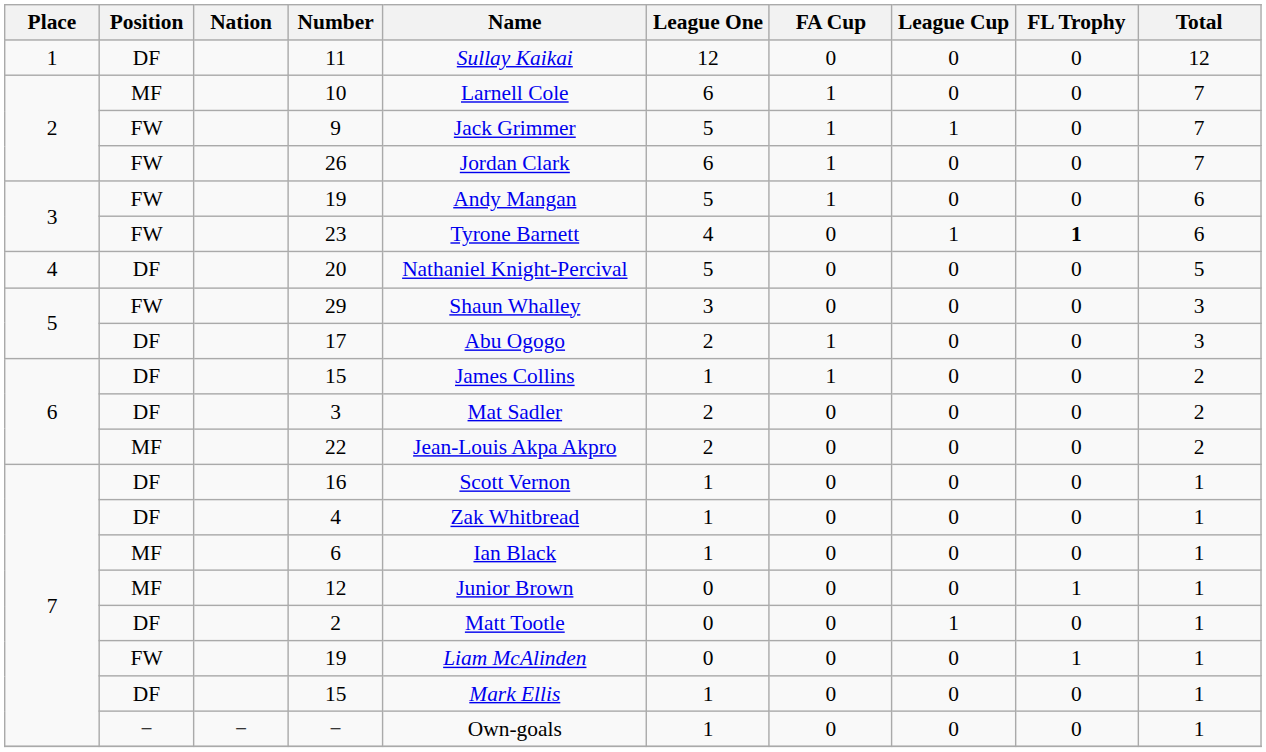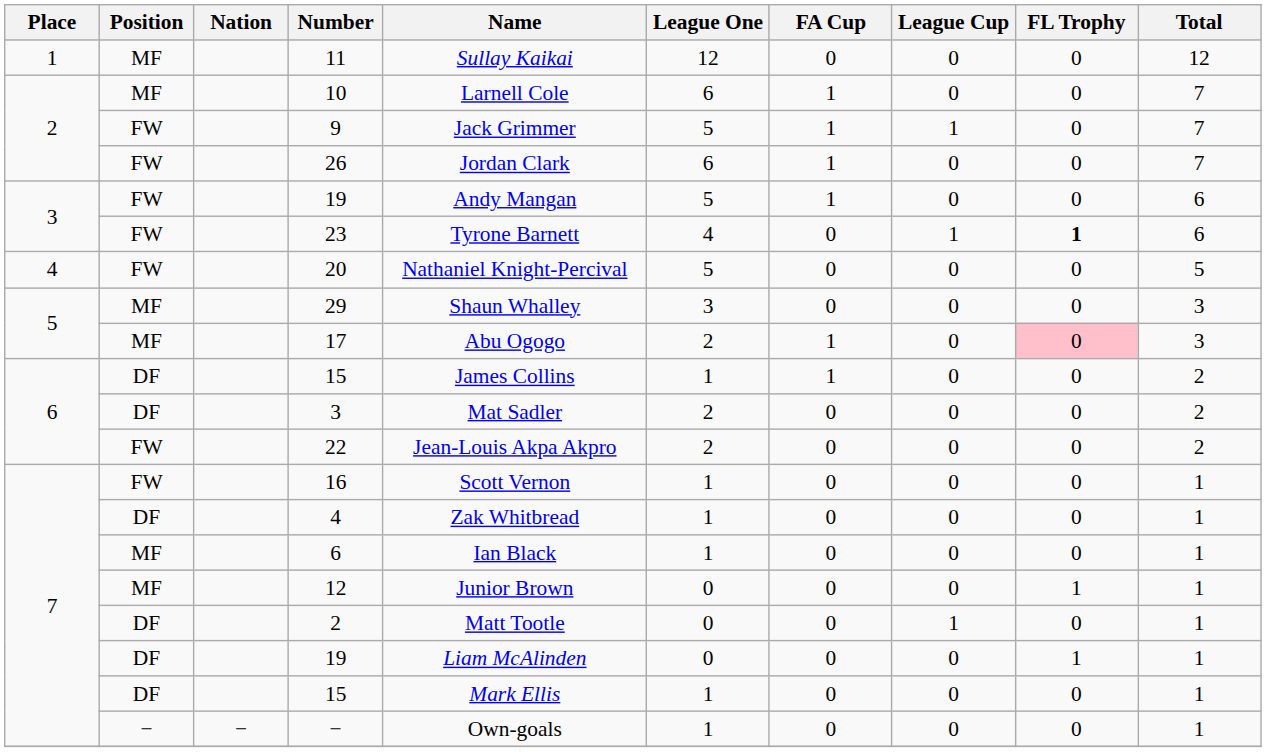 <table class="wikitable" style="font-size:95%;text-align:center">
 <tr>
 <th width=60>Place</th>
 <th width=60>Position</th>
 <th width=60>Nation</th>
 <th width=60>Number</th>
 <th width=180>Name</th>
 <th width=80>League One</th>
 <th width=80>FA Cup</th>
 <th width=80>League Cup</th>
 <th width=80>FL Trophy</th>
 <th width=80>Total</th>
 </tr>
 <tr>
 <td>1</td>
-<td>DF</td>
+<td>MF</td>
 <td></td>
 <td>11</td>
 <td><em><a href='#'>Sullay Kaikai</a></em></td>
 <td>12</td>
 <td>0</td>
 <td>0</td>
 <td>0</td>
 <td>12</td>
 </tr>
 <tr>
 <td rowspan="3">2</td>
 <td>MF</td>
 <td></td>
 <td>10</td>
 <td><a href='#'>Larnell Cole</a></td>
 <td>6</td>
 <td>1</td>
 <td>0</td>
 <td>0</td>
 <td>7</td>
 </tr>
 <tr>
 <td>FW</td>
 <td></td>
 <td>9</td>
 <td><a href='#'>Jack Grimmer</a></td>
 <td>5</td>
 <td>1</td>
 <td>1</td>
 <td>0</td>
 <td>7</td>
 </tr>
 <tr>
 <td>FW</td>
 <td></td>
 <td>26</td>
 <td><a href='#'>Jordan Clark</a></td>
 <td>6</td>
 <td>1</td>
 <td>0</td>
 <td>0</td>
 <td>7</td>
 </tr>
 <tr>
 <td rowspan="2">3</td>
 <td>FW</td>
 <td></td>
 <td>19</td>
 <td><a href='#'>Andy Mangan</a></td>
 <td>5</td>
 <td>1</td>
 <td>0</td>
 <td>0</td>
 <td>6</td>
 </tr>
 <tr>
 <td>FW</td>
 <td></td>
 <td>23</td>
 <td><a href='#'>Tyrone Barnett</a></td>
 <td>4</td>
 <td>0</td>
 <td>1</td>
 <td><strong>1</strong></td>
 <td>6</td>
 </tr>
 <tr>
 <td>4</td>
-<td>DF</td>
+<td>FW</td>
 <td></td>
 <td>20</td>
 <td><a href='#'>Nathaniel Knight-Percival</a></td>
 <td>5</td>
 <td>0</td>
 <td>0</td>
 <td>0</td>
 <td>5</td>
 </tr>
 <tr>
 <td rowspan="2">5</td>
-<td>FW</td>
+<td>MF</td>
 <td></td>
 <td>29</td>
 <td><a href='#'>Shaun Whalley</a></td>
 <td>3</td>
 <td>0</td>
 <td>0</td>
 <td>0</td>
 <td>3</td>
 </tr>
 <tr>
-<td>DF</td>
+<td>MF</td>
 <td></td>
 <td>17</td>
 <td><a href='#'>Abu Ogogo</a></td>
 <td>2</td>
 <td>1</td>
 <td>0</td>
-<td>0</td>
+<td style="background: pink;">0</td>
 <td>3</td>
 </tr>
 <tr>
 <td rowspan="3">6</td>
 <td>DF</td>
 <td></td>
 <td>15</td>
 <td><a href='#'>James Collins</a></td>
 <td>1</td>
 <td>1</td>
 <td>0</td>
 <td>0</td>
 <td>2</td>
 </tr>
 <tr>
 <td>DF</td>
 <td></td>
 <td>3</td>
 <td><a href='#'>Mat Sadler</a></td>
 <td>2</td>
 <td>0</td>
 <td>0</td>
 <td>0</td>
 <td>2</td>
 </tr>
 <tr>
-<td>MF</td>
+<td>FW</td>
 <td></td>
 <td>22</td>
 <td><a href='#'>Jean-Louis Akpa Akpro</a></td>
 <td>2</td>
 <td>0</td>
 <td>0</td>
 <td>0</td>
 <td>2</td>
 </tr>
 <tr>
 <td rowspan="8">7</td>
-<td>DF</td>
+<td>FW</td>
 <td></td>
 <td>16</td>
 <td><a href='#'>Scott Vernon</a></td>
 <td>1</td>
 <td>0</td>
 <td>0</td>
 <td>0</td>
 <td>1</td>
 </tr>
 <tr>
 <td>DF</td>
 <td></td>
 <td>4</td>
 <td><a href='#'>Zak Whitbread</a></td>
 <td>1</td>
 <td>0</td>
 <td>0</td>
 <td>0</td>
 <td>1</td>
 </tr>
 <tr>
 <td>MF</td>
 <td></td>
 <td>6</td>
 <td><a href='#'>Ian Black</a></td>
 <td>1</td>
 <td>0</td>
 <td>0</td>
 <td>0</td>
 <td>1</td>
 </tr>
 <tr>
 <td>MF</td>
 <td></td>
 <td>12</td>
 <td><a href='#'>Junior Brown</a></td>
 <td>0</td>
 <td>0</td>
 <td>0</td>
 <td>1</td>
 <td>1</td>
 </tr>
 <tr>
 <td>DF</td>
 <td></td>
 <td>2</td>
 <td><a href='#'>Matt Tootle</a></td>
 <td>0</td>
 <td>0</td>
 <td>1</td>
 <td>0</td>
 <td>1</td>
 </tr>
 <tr>
-<td>FW</td>
+<td>DF</td>
 <td></td>
 <td>19</td>
 <td><em><a href='#'>Liam McAlinden</a></em></td>
 <td>0</td>
 <td>0</td>
 <td>0</td>
 <td>1</td>
 <td>1</td>
 </tr>
 <tr>
 <td>DF</td>
 <td></td>
 <td>15</td>
 <td><em><a href='#'>Mark Ellis</a></em></td>
 <td>1</td>
 <td>0</td>
 <td>0</td>
 <td>0</td>
 <td>1</td>
 </tr>
 <tr>
 <td>−</td>
 <td>−</td>
 <td>−</td>
 <td>Own-goals</td>
 <td>1</td>
 <td>0</td>
 <td>0</td>
 <td>0</td>
 <td>1</td>
 </tr>
 <tr>
 </tr>
 </table>
